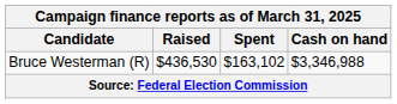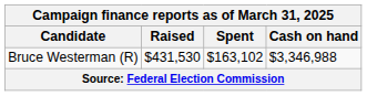 <table class="wikitable sortable">
 <tr>
 <th colspan=4>Campaign finance reports as of March 31, 2025</th>
 </tr>
 <tr style="text-align:center;">
 <th>Candidate</th>
 <th>Raised</th>
 <th>Spent</th>
 <th>Cash on hand</th>
 </tr>
 <tr>
 <td>Bruce Westerman (R)</td>
-<td>$436,530</td>
+<td>$431,530</td>
 <td>$163,102</td>
 <td>$3,346,988</td>
 </tr>
 <tr>
 <th colspan="4"><small>Source: <a href='#'>Federal Election Commission</a></small></th>
 </tr>
 </table>
